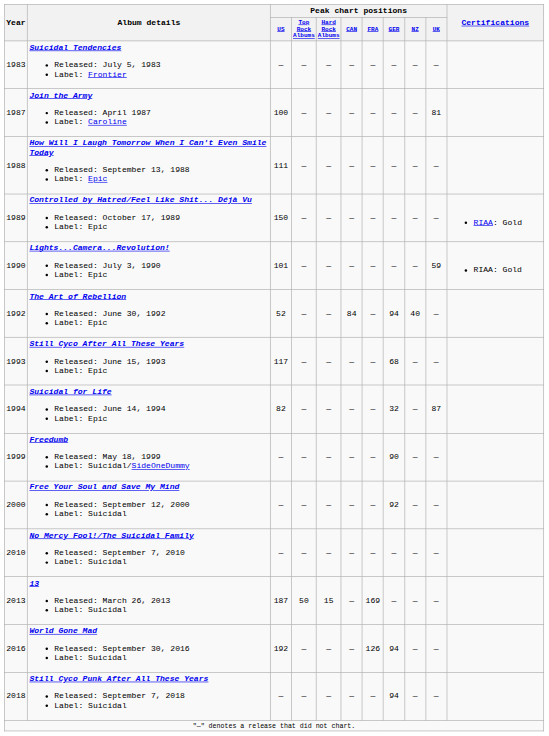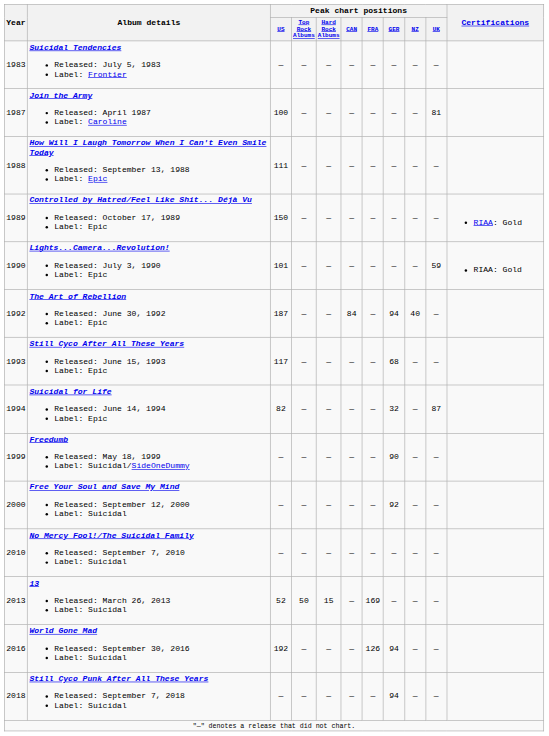 <table class ="wikitable">
 <tr>
 <th rowspan="2">Year</th>
 <th rowspan="2">Album details</th>
 <th colspan="8">Peak chart positions</th>
 <th rowspan="2" width="150"><a href='#'>Certifications</a></th>
 </tr>
 <tr>
 <th style="width:3em;font-size:75%"><a href='#'>US</a><br></th>
 <th style="width:3em;font-size:75%"><a href='#'>Top<br>Rock<br>Albums</a><br></th>
 <th style="width:3em;font-size:75%"><a href='#'>Hard<br>Rock<br>Albums</a><br></th>
 <th style="width:3em;font-size:75%"><a href='#'>CAN</a><br></th>
 <th style="width:3em;font-size:75%"><a href='#'>FRA</a><br></th>
 <th style="width:3em;font-size:75%"><a href='#'>GER</a><br></th>
 <th style="width:3em;font-size:75%"><a href='#'>NZ</a><br></th>
 <th style="width:3em;font-size:75%"><a href='#'>UK</a><br></th>
 </tr>
 <tr>
 <td>1983</td>
 <td><strong><em><a href='#'>Suicidal Tendencies</a></em></strong><br><ul><li>Released: July 5, 1983</li><li>Label: <a href='#'>Frontier</a></li></ul></td>
 <td style="text-align:center;">—</td>
 <td style="text-align:center;">—</td>
 <td style="text-align:center;">—</td>
 <td style="text-align:center;">—</td>
 <td style="text-align:center;">—</td>
 <td style="text-align:center;">—</td>
 <td style="text-align:center;">—</td>
 <td style="text-align:center;">—</td>
 <td></td>
 </tr>
 <tr>
 <td>1987</td>
 <td><strong><em><a href='#'>Join the Army</a></em></strong><br><ul><li>Released: April 1987</li><li>Label: <a href='#'>Caroline</a></li></ul></td>
 <td style="text-align:center;">100</td>
 <td style="text-align:center;">—</td>
 <td style="text-align:center;">—</td>
 <td style="text-align:center;">—</td>
 <td style="text-align:center;">—</td>
 <td style="text-align:center;">—</td>
 <td style="text-align:center;">—</td>
 <td style="text-align:center;">81</td>
 <td></td>
 </tr>
 <tr>
 <td>1988</td>
 <td><strong><em><a href='#'>How Will I Laugh Tomorrow When I Can't Even Smile Today</a></em></strong><br><ul><li>Released: September 13, 1988</li><li>Label: <a href='#'>Epic</a></li></ul></td>
 <td style="text-align:center;">111</td>
 <td style="text-align:center;">—</td>
 <td style="text-align:center;">—</td>
 <td style="text-align:center;">—</td>
 <td style="text-align:center;">—</td>
 <td style="text-align:center;">—</td>
 <td style="text-align:center;">—</td>
 <td style="text-align:center;">—</td>
 <td></td>
 </tr>
 <tr>
 <td>1989</td>
 <td><strong><em><a href='#'>Controlled by Hatred/Feel Like Shit... Déjà Vu</a></em></strong><br><ul><li>Released: October 17, 1989</li><li>Label: Epic</li></ul></td>
 <td style="text-align:center;">150</td>
 <td style="text-align:center;">—</td>
 <td style="text-align:center;">—</td>
 <td style="text-align:center;">—</td>
 <td style="text-align:center;">—</td>
 <td style="text-align:center;">—</td>
 <td style="text-align:center;">—</td>
 <td style="text-align:center;">—</td>
 <td><br><ul><li><a href='#'>RIAA</a>: Gold</li></ul></td>
 </tr>
 <tr>
 <td>1990</td>
 <td><strong><em><a href='#'>Lights...Camera...Revolution!</a></em></strong><br><ul><li>Released: July 3, 1990</li><li>Label: Epic</li></ul></td>
 <td style="text-align:center;">101</td>
 <td style="text-align:center;">—</td>
 <td style="text-align:center;">—</td>
 <td style="text-align:center;">—</td>
 <td style="text-align:center;">—</td>
 <td style="text-align:center;">—</td>
 <td style="text-align:center;">—</td>
 <td style="text-align:center;">59</td>
 <td><br><ul><li>RIAA: Gold</li></ul></td>
 </tr>
 <tr>
 <td>1992</td>
 <td><strong><em><a href='#'>The Art of Rebellion</a></em></strong><br><ul><li>Released: June 30, 1992</li><li>Label: Epic</li></ul></td>
-<td style="text-align:center;">52</td>
+<td style="text-align:center;">187</td>
 <td style="text-align:center;">—</td>
 <td style="text-align:center;">—</td>
 <td style="text-align:center;">84</td>
 <td style="text-align:center;">—</td>
 <td style="text-align:center;">94</td>
 <td style="text-align:center;">40</td>
 <td style="text-align:center;">—</td>
 <td></td>
 </tr>
 <tr>
 <td>1993</td>
 <td><strong><em><a href='#'>Still Cyco After All These Years</a></em></strong><br><ul><li>Released: June 15, 1993</li><li>Label: Epic</li></ul></td>
 <td style="text-align:center;">117</td>
 <td style="text-align:center;">—</td>
 <td style="text-align:center;">—</td>
 <td style="text-align:center;">—</td>
 <td style="text-align:center;">—</td>
 <td style="text-align:center;">68</td>
 <td style="text-align:center;">—</td>
 <td style="text-align:center;">—</td>
 <td></td>
 </tr>
 <tr>
 <td>1994</td>
 <td><strong><em><a href='#'>Suicidal for Life</a></em></strong><br><ul><li>Released: June 14, 1994</li><li>Label: Epic</li></ul></td>
 <td style="text-align:center;">82</td>
 <td style="text-align:center;">—</td>
 <td style="text-align:center;">—</td>
 <td style="text-align:center;">—</td>
 <td style="text-align:center;">—</td>
 <td style="text-align:center;">32</td>
 <td style="text-align:center;">—</td>
 <td style="text-align:center;">87</td>
 <td></td>
 </tr>
 <tr>
 <td>1999</td>
 <td><strong><em><a href='#'>Freedumb</a></em></strong><br><ul><li>Released: May 18, 1999</li><li>Label: Suicidal/<a href='#'>SideOneDummy</a></li></ul></td>
 <td style="text-align:center;">—</td>
 <td style="text-align:center;">—</td>
 <td style="text-align:center;">—</td>
 <td style="text-align:center;">—</td>
 <td style="text-align:center;">—</td>
 <td style="text-align:center;">90</td>
 <td style="text-align:center;">—</td>
 <td style="text-align:center;">—</td>
 <td></td>
 </tr>
 <tr>
 <td>2000</td>
 <td><strong><em><a href='#'>Free Your Soul and Save My Mind</a></em></strong><br><ul><li>Released: September 12, 2000</li><li>Label: Suicidal</li></ul></td>
 <td style="text-align:center;">—</td>
 <td style="text-align:center;">—</td>
 <td style="text-align:center;">—</td>
 <td style="text-align:center;">—</td>
 <td style="text-align:center;">—</td>
 <td style="text-align:center;">92</td>
 <td style="text-align:center;">—</td>
 <td style="text-align:center;">—</td>
 <td></td>
 </tr>
 <tr>
 <td>2010</td>
 <td><strong><em><a href='#'>No Mercy Fool!/The Suicidal Family</a></em></strong><br><ul><li>Released: September 7, 2010</li><li>Label: Suicidal</li></ul></td>
 <td style="text-align:center;">—</td>
 <td style="text-align:center;">—</td>
 <td style="text-align:center;">—</td>
 <td style="text-align:center;">—</td>
 <td style="text-align:center;">—</td>
 <td style="text-align:center;">—</td>
 <td style="text-align:center;">—</td>
 <td style="text-align:center;">—</td>
 <td></td>
 </tr>
 <tr>
 <td>2013</td>
 <td><strong><em><a href='#'>13</a></em></strong><br><ul><li>Released: March 26, 2013</li><li>Label: Suicidal</li></ul></td>
-<td style="text-align:center;">187</td>
+<td style="text-align:center;">52</td>
 <td style="text-align:center;">50</td>
 <td style="text-align:center;">15</td>
 <td style="text-align:center;">—</td>
 <td style="text-align:center;">169</td>
 <td style="text-align:center;">—</td>
 <td style="text-align:center;">—</td>
 <td style="text-align:center;">—</td>
 <td></td>
 </tr>
 <tr>
 <td>2016</td>
 <td><strong><em><a href='#'>World Gone Mad</a></em></strong><br><ul><li>Released: September 30, 2016</li><li>Label: Suicidal</li></ul></td>
 <td style="text-align:center;">192</td>
 <td style="text-align:center;">—</td>
 <td style="text-align:center;">—</td>
 <td style="text-align:center;">—</td>
 <td style="text-align:center;">126<br></td>
 <td style="text-align:center;">94</td>
 <td style="text-align:center;">—</td>
 <td style="text-align:center;">—</td>
 <td></td>
 </tr>
 <tr>
 <td>2018</td>
 <td><strong><em><a href='#'>Still Cyco Punk After All These Years</a></em></strong><br><ul><li>Released: September 7, 2018</li><li>Label: Suicidal</li></ul></td>
 <td style="text-align:center;">—</td>
 <td style="text-align:center;">—</td>
 <td style="text-align:center;">—</td>
 <td style="text-align:center;">—</td>
 <td style="text-align:center;">—</td>
 <td style="text-align:center;">94</td>
 <td style="text-align:center;">—</td>
 <td style="text-align:center;">—</td>
 <td></td>
 </tr>
 <tr>
 <td colspan="14" style="text-align:center; font-size:8pt;">"—" denotes a release that did not chart.</td>
 </tr>
 </table>
